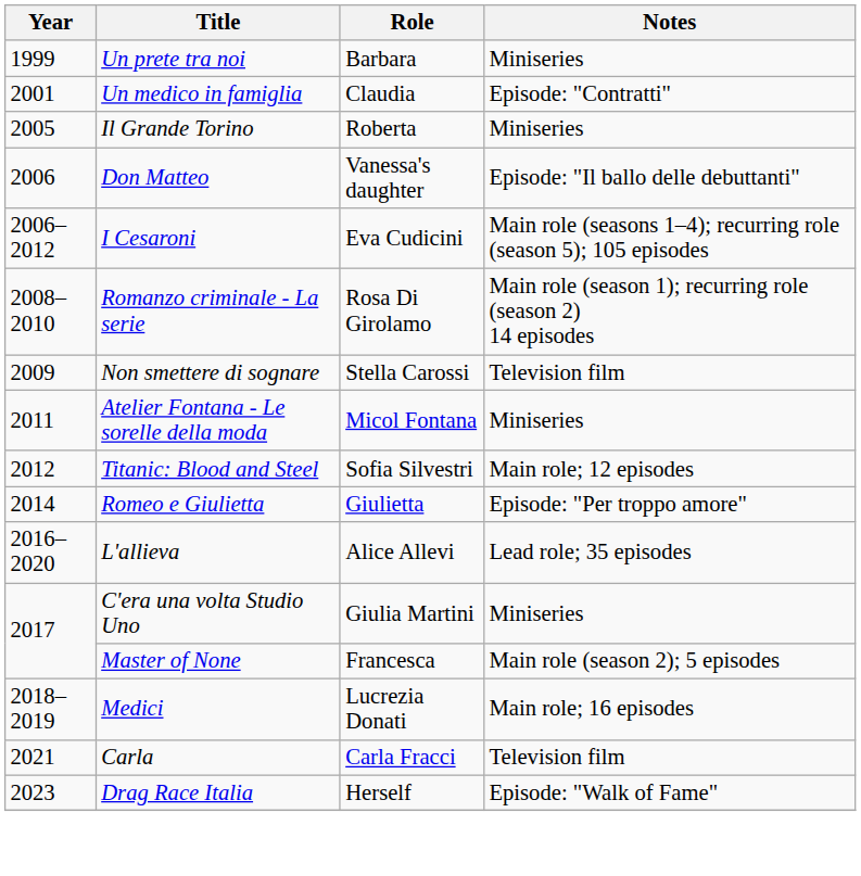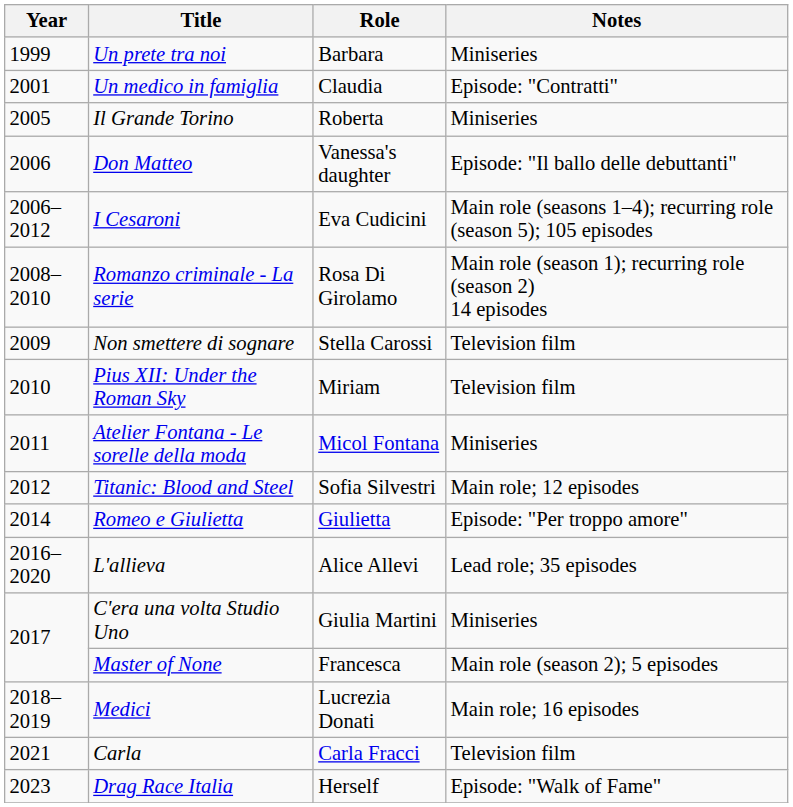 <table class="wikitable sortable">
 <tr>
 <th>Year</th>
 <th>Title</th>
 <th>Role</th>
 <th class="unsortable">Notes</th>
 </tr>
 <tr>
 <td>1999</td>
 <td><em><a href='#'>Un prete tra noi</a></em></td>
 <td>Barbara</td>
 <td>Miniseries</td>
 </tr>
 <tr>
 <td>2001</td>
 <td><em><a href='#'>Un medico in famiglia</a></em></td>
 <td>Claudia</td>
 <td>Episode: "Contratti"</td>
 </tr>
 <tr>
 <td>2005</td>
 <td><em>Il Grande Torino</em></td>
 <td>Roberta</td>
 <td>Miniseries</td>
 </tr>
 <tr>
 <td>2006</td>
 <td><em><a href='#'>Don Matteo</a></em></td>
 <td>Vanessa's daughter</td>
 <td>Episode: "Il ballo delle debuttanti"</td>
 </tr>
 <tr>
 <td>2006–2012</td>
 <td><em><a href='#'>I Cesaroni</a></em></td>
 <td>Eva Cudicini</td>
 <td>Main role (seasons 1–4); recurring role (season 5); 105 episodes</td>
 </tr>
 <tr>
 <td>2008–2010</td>
 <td><em><a href='#'>Romanzo criminale - La serie</a></em></td>
 <td>Rosa Di Girolamo</td>
 <td>Main role (season 1); recurring role (season 2) <br> 14 episodes</td>
 </tr>
 <tr>
 <td>2009</td>
 <td><em>Non smettere di sognare</em></td>
 <td>Stella Carossi</td>
+<td>Television film</td>
+</tr>
+<tr>
+<td>2010</td>
+<td><em><a href='#'>Pius XII: Under the Roman Sky</a></em></td>
+<td>Miriam</td>
 <td>Television film</td>
 </tr>
 <tr>
 <td>2011</td>
 <td><em><a href='#'>Atelier Fontana - Le sorelle della moda</a></em></td>
 <td><a href='#'>Micol Fontana</a></td>
 <td>Miniseries</td>
 </tr>
 <tr>
 <td>2012</td>
 <td><em><a href='#'>Titanic: Blood and Steel</a></em></td>
 <td>Sofia Silvestri</td>
 <td>Main role; 12 episodes</td>
 </tr>
 <tr>
 <td>2014</td>
 <td><em><a href='#'>Romeo e Giulietta</a></em></td>
 <td><a href='#'>Giulietta</a></td>
 <td>Episode: "Per troppo amore"</td>
 </tr>
 <tr>
 <td>2016–2020</td>
 <td><em>L'allieva</em></td>
 <td>Alice Allevi</td>
 <td>Lead role; 35 episodes</td>
 </tr>
 <tr>
 <td rowspan="2">2017</td>
 <td><em>C'era una volta Studio Uno</em></td>
 <td>Giulia Martini</td>
 <td>Miniseries</td>
 </tr>
 <tr>
 <td><em><a href='#'>Master of None</a></em></td>
 <td>Francesca</td>
 <td>Main role (season 2); 5 episodes</td>
 </tr>
 <tr>
 <td>2018–2019</td>
 <td><em><a href='#'>Medici</a></em></td>
 <td>Lucrezia Donati</td>
 <td>Main role; 16 episodes</td>
 </tr>
 <tr>
 <td>2021</td>
 <td><em>Carla</em></td>
 <td><a href='#'>Carla Fracci</a></td>
 <td>Television film</td>
 </tr>
 <tr>
 <td>2023</td>
 <td><em><a href='#'>Drag Race Italia</a></em></td>
 <td>Herself</td>
 <td>Episode: "Walk of Fame"</td>
 </tr>
 <tr>
 </tr>
 </table>
